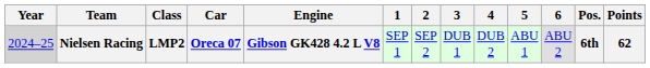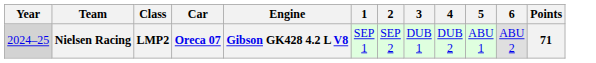 <table class="wikitable" style="text-align:center; font-size:85%">
 <tr>
 <th>Year</th>
 <th>Team</th>
 <th>Class</th>
 <th>Car</th>
 <th>Engine</th>
 <th>1</th>
 <th>2</th>
 <th>3</th>
 <th>4</th>
 <th>5</th>
 <th>6</th>
-<th>Pos.</th>
 <th>Points</th>
 </tr>
 <tr>
 <td style="background: lightgrey;"><a href='#'>2024–25</a></td>
 <th>Nielsen Racing</th>
 <th>LMP2</th>
 <th><a href='#'>Oreca 07</a></th>
 <th><a href='#'>Gibson</a> GK428 4.2 L <a href='#'>V8</a></th>
 <td style="background:#DFFFDF;"><a href='#'>SEP<br>1</a><br></td>
 <td style="background:#DFFFDF;"><a href='#'>SEP<br>2</a><br></td>
 <td style="background:#DFFFDF;"><a href='#'>DUB<br>1</a><br></td>
 <td style="background:#DFFFDF;"><a href='#'>DUB<br>2</a><br></td>
 <td style="background:#DFFFDF;"><a href='#'>ABU<br>1</a><br></td>
 <td style="background:#DFDFDF;"><a href='#'>ABU<br>2</a><br></td>
-<th>6th</th>
-<th>62</th>
+<th>71</th>
 </tr>
 </table>
